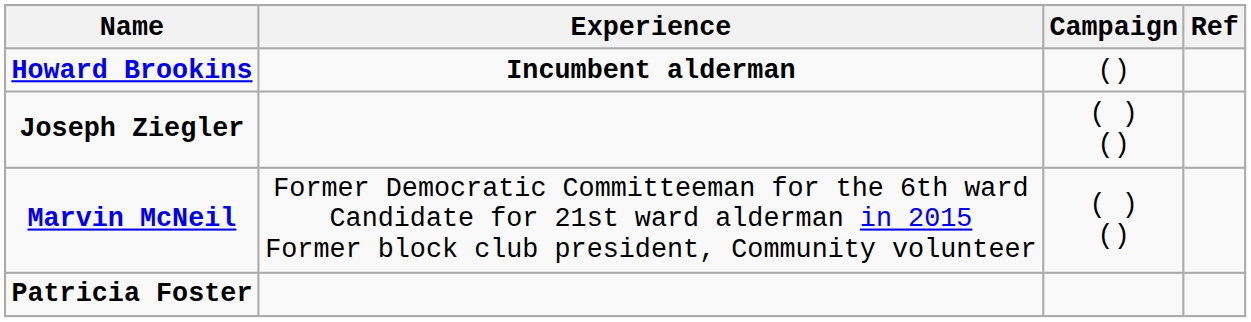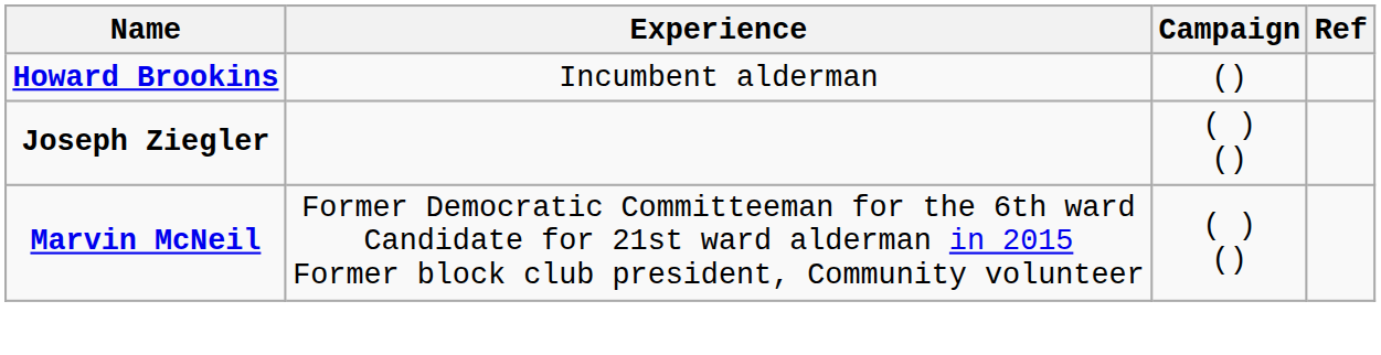 <table class="wikitable" style="text-align:center">
 <tr>
 <th>Name</th>
 <th>Experience</th>
 <th>Campaign</th>
 <th>Ref</th>
 </tr>
 <tr>
 <td><strong><a href='#'>Howard Brookins</a></strong></td>
-<td><strong>Incumbent alderman</strong></td>
+<td>Incumbent alderman</td>
 <td>()</td>
 <td></td>
 </tr>
 <tr>
 <td><strong>Joseph Ziegler</strong></td>
 <td></td>
 <td>( )<br>()</td>
 <td></td>
 </tr>
 <tr>
 <td><strong><a href='#'>Marvin McNeil</a></strong></td>
 <td>Former Democratic Committeeman for the 6th ward<br>Candidate for 21st ward alderman <a href='#'>in 2015</a><br>Former block club president, Community volunteer</td>
 <td>( )<br>()</td>
 <td></td>
 </tr>
-<tr>
-<td><strong>Patricia Foster</strong></td>
-<td></td>
-<td></td>
-<td></td>
-</tr>
 </table>
